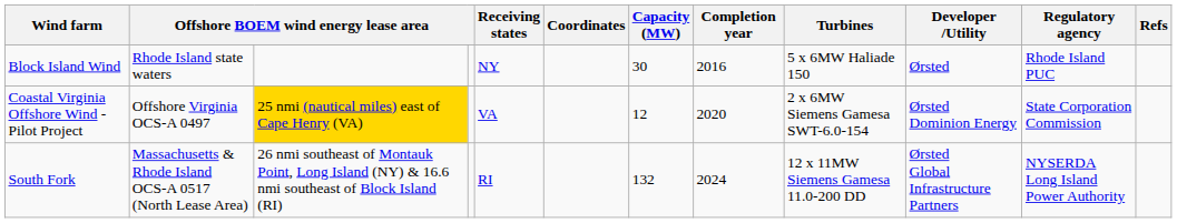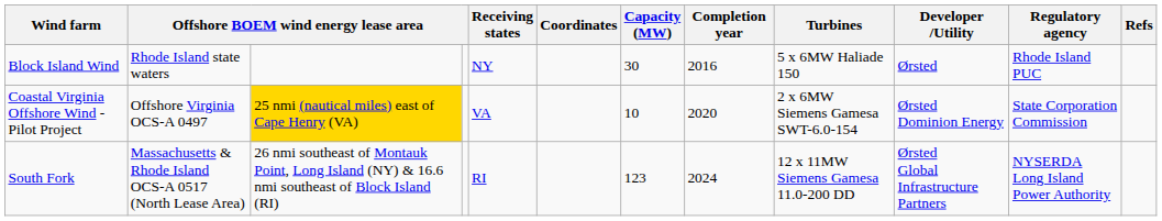 <table class="wikitable sortable">
 <tr>
 <th>Wind farm</th>
 <th colspan="3">Offshore <a href='#'>BOEM</a> wind energy lease area</th>
 <th>Receiving<br>states</th>
 <th class="unsortable">Coordinates</th>
 <th><a href='#'>Capacity</a><br>(<a href='#'>MW</a>)</th>
 <th>Completion year</th>
 <th>Turbines</th>
 <th>Developer<br>/Utility</th>
 <th>Regulatory agency</th>
 <th>Refs</th>
 </tr>
 <tr>
 <td><a href='#'>Block Island Wind</a></td>
 <td><a href='#'>Rhode Island</a> state waters</td>
 <td></td>
 <td></td>
 <td><a href='#'>NY</a></td>
 <td></td>
 <td>30</td>
 <td>2016</td>
 <td>5 x 6MW Haliade 150</td>
 <td><a href='#'>Ørsted</a></td>
 <td><a href='#'>Rhode Island PUC</a></td>
 <td></td>
 </tr>
 <tr>
 <td><a href='#'>Coastal Virginia Offshore Wind</a> - Pilot Project</td>
 <td>Offshore <a href='#'>Virginia</a><br>OCS-A 0497</td>
 <td style="background: gold;">25 nmi <a href='#'>(nautical miles)</a> east of <a href='#'>Cape Henry</a> (VA)</td>
 <td></td>
 <td><a href='#'>VA</a></td>
 <td></td>
-<td>12</td>
+<td>10</td>
 <td>2020</td>
 <td>2 x 6MW<br>Siemens Gamesa SWT-6.0-154</td>
 <td><a href='#'>Ørsted</a><br><a href='#'>Dominion Energy</a></td>
 <td><a href='#'>State Corporation Commission</a></td>
 <td></td>
 </tr>
 <tr>
 <td><a href='#'>South Fork</a></td>
 <td><a href='#'>Massachusetts</a> & <a href='#'>Rhode Island</a><br>OCS-A 0517 (North Lease Area)</td>
 <td>26 nmi southeast of <a href='#'>Montauk Point</a>, <a href='#'>Long Island</a> (NY) & 16.6 nmi     southeast of <a href='#'>Block Island</a> (RI)</td>
 <td></td>
 <td><a href='#'>RI</a></td>
 <td></td>
-<td>132</td>
+<td>123</td>
 <td>2024</td>
 <td>12 x 11MW <a href='#'>Siemens Gamesa</a> 11.0-200 DD</td>
 <td><a href='#'>Ørsted</a><br><a href='#'>Global Infrastructure Partners</a></td>
 <td><a href='#'>NYSERDA</a><br><a href='#'>Long Island Power Authority</a></td>
 <td></td>
 </tr>
 </table>
